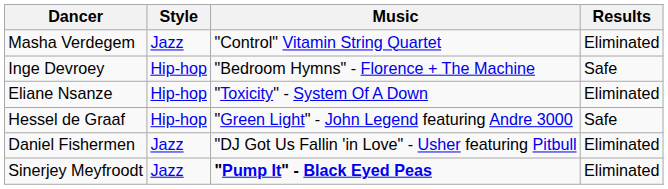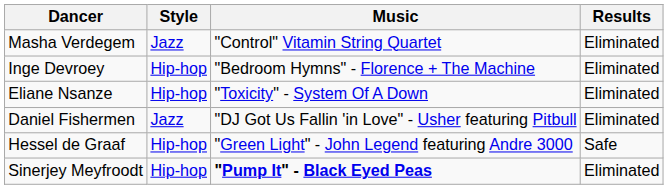 <table Class = "wikitable">
 <tr>
 <th>Dancer</th>
 <th>Style</th>
 <th>Music</th>
 <th>Results</th>
 </tr>
 <tr>
 <td>Masha Verdegem</td>
 <td><a href='#'>Jazz</a></td>
 <td>"Control" <a href='#'>Vitamin String Quartet</a></td>
 <td>Eliminated</td>
 </tr>
 <tr>
 <td>Inge Devroey</td>
 <td><a href='#'>Hip-hop</a></td>
 <td>"Bedroom Hymns" - <a href='#'>Florence + The Machine</a></td>
-<td>Safe</td>
+<td>Eliminated</td>
 </tr>
 <tr>
 <td>Eliane Nsanze</td>
 <td><a href='#'>Hip-hop</a></td>
 <td>"<a href='#'>Toxicity</a>" - <a href='#'>System Of A Down</a></td>
+<td>Eliminated</td>
+</tr>
+<tr>
+<td>Daniel Fishermen</td>
+<td><a href='#'>Jazz</a></td>
+<td>"DJ Got Us Fallin 'in Love" - <a href='#'>Usher</a> featuring <a href='#'>Pitbull</a></td>
 <td>Eliminated</td>
 </tr>
 <tr>
 <td>Hessel de Graaf</td>
 <td><a href='#'>Hip-hop</a></td>
 <td>"<a href='#'>Green Light</a>" - <a href='#'>John Legend</a> featuring <a href='#'>Andre 3000</a></td>
 <td>Safe</td>
 </tr>
 <tr>
-<td>Daniel Fishermen</td>
-<td><a href='#'>Jazz</a></td>
-<td>"DJ Got Us Fallin 'in Love" - <a href='#'>Usher</a> featuring <a href='#'>Pitbull</a></td>
-<td>Eliminated</td>
-</tr>
-<tr>
 <td>Sinerjey Meyfroodt</td>
-<td><a href='#'>Jazz</a></td>
+<td><a href='#'>Hip-hop</a></td>
 <td><strong>"<a href='#'>Pump It</a>" - <a href='#'>Black Eyed Peas</a></strong></td>
 <td>Eliminated</td>
 </tr>
 </table>
